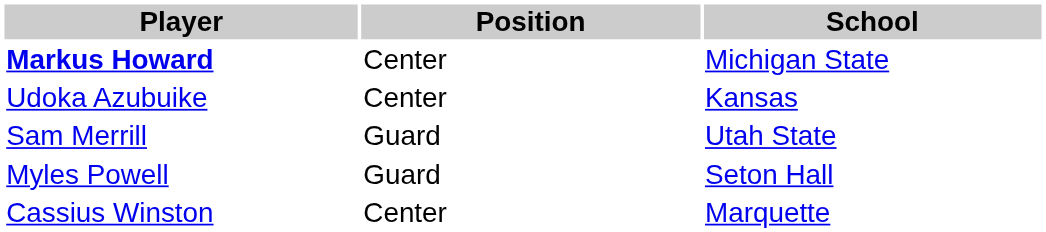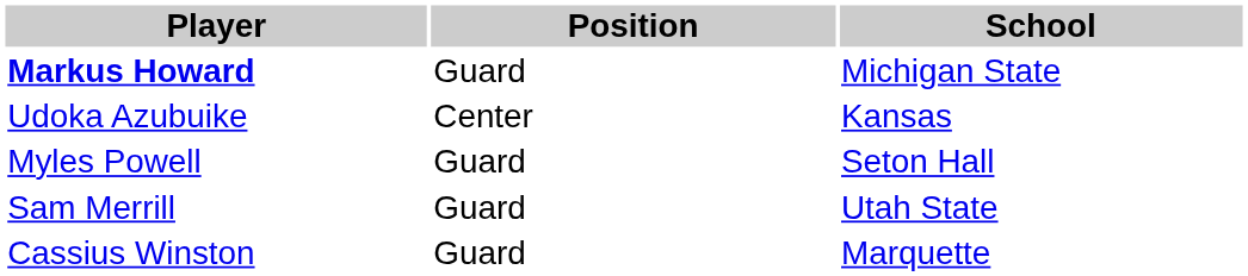 <table style="width:600px" "border:'1' 'solid' 'gray' ">
 <tr>
 <th style="background:#CCCCCC;width:23%">Player</th>
 <th style="background:#CCCCCC;width:22%">Position</th>
 <th style="background:#CCCCCC;width:22%">School</th>
 </tr>
 <tr>
 <td><strong><a href='#'>Markus Howard</a></strong></td>
-<td>Center</td>
+<td>Guard</td>
 <td><a href='#'>Michigan State</a></td>
 </tr>
 <tr>
 <td><a href='#'>Udoka Azubuike</a></td>
 <td>Center</td>
 <td><a href='#'>Kansas</a></td>
 </tr>
 <tr>
+<td><a href='#'>Myles Powell</a></td>
+<td>Guard</td>
+<td><a href='#'>Seton Hall</a></td>
+</tr>
+<tr>
 <td><a href='#'>Sam Merrill</a></td>
 <td>Guard</td>
 <td><a href='#'>Utah State</a></td>
 </tr>
 <tr>
-<td><a href='#'>Myles Powell</a></td>
+<td><a href='#'>Cassius Winston</a></td>
 <td>Guard</td>
-<td><a href='#'>Seton Hall</a></td>
-</tr>
-<tr>
-<td><a href='#'>Cassius Winston</a></td>
-<td>Center</td>
 <td><a href='#'>Marquette</a></td>
 </tr>
 </table>
